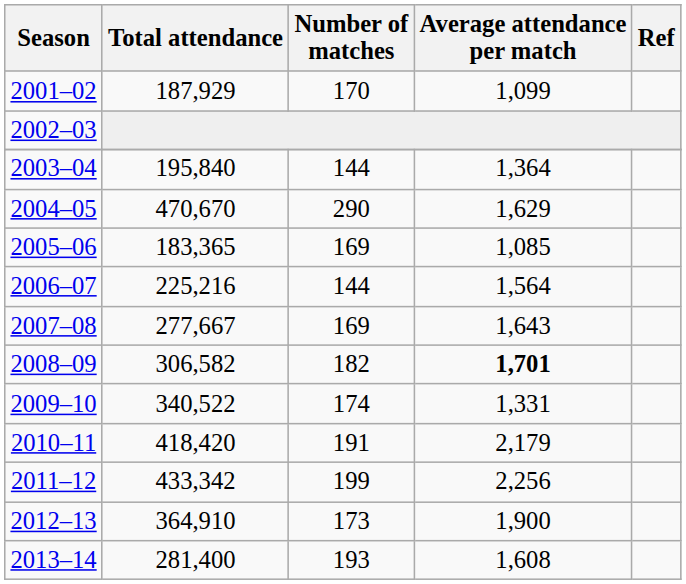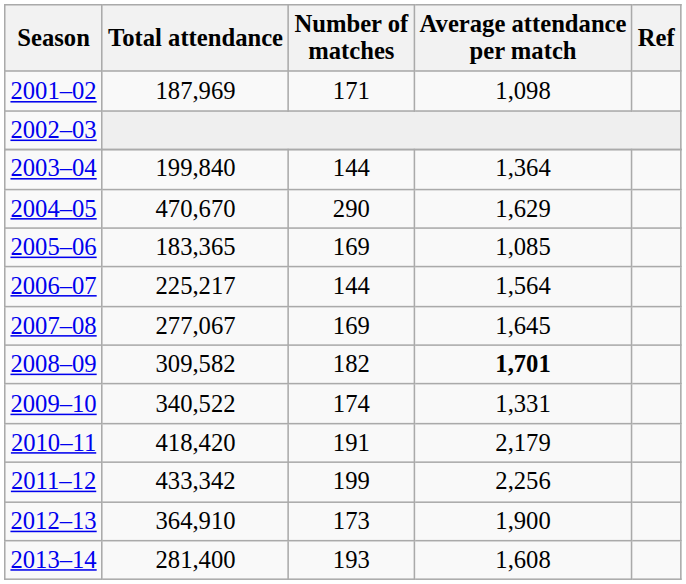 <table class="wikitable sortable" style="text-align:center;">
 <tr>
 <th>Season<br></th>
 <th>Total attendance<br></th>
 <th>Number of <br>matches</th>
 <th>Average attendance<br>per match</th>
 <th>Ref</th>
 </tr>
 <tr>
 <td><a href='#'>2001–02</a></td>
-<td>187,929</td>
-<td>170</td>
-<td>1,099</td>
+<td>187,969</td>
+<td>171</td>
+<td>1,098</td>
 <td></td>
 </tr>
 <tr>
 <td><a href='#'>2002–03</a></td>
 <td colspan="4" style="background:#efefef"></td>
 </tr>
 <tr>
 </tr>
 <tr>
 <td><a href='#'>2003–04</a></td>
-<td>195,840</td>
+<td>199,840</td>
 <td>144</td>
 <td>1,364</td>
 <td></td>
 </tr>
 <tr>
 <td><a href='#'>2004–05</a></td>
 <td>470,670</td>
 <td>290</td>
 <td>1,629</td>
 <td></td>
 </tr>
 <tr>
 <td><a href='#'>2005–06</a></td>
 <td>183,365</td>
 <td>169</td>
 <td>1,085</td>
 <td></td>
 </tr>
 <tr>
 <td><a href='#'>2006–07</a></td>
-<td>225,216</td>
+<td>225,217</td>
 <td>144</td>
 <td>1,564</td>
 <td></td>
 </tr>
 <tr>
 <td><a href='#'>2007–08</a></td>
-<td>277,667</td>
+<td>277,067</td>
 <td>169</td>
-<td>1,643</td>
+<td>1,645</td>
 <td></td>
 </tr>
 <tr>
 <td><a href='#'>2008–09</a></td>
-<td>306,582</td>
+<td>309,582</td>
 <td>182</td>
 <td><strong>1,701</strong></td>
 <td></td>
 </tr>
 <tr>
 <td><a href='#'>2009–10</a></td>
 <td>340,522</td>
 <td>174</td>
 <td>1,331</td>
 <td></td>
 </tr>
 <tr>
 <td><a href='#'>2010–11</a></td>
 <td>418,420</td>
 <td>191</td>
 <td>2,179</td>
 <td></td>
 </tr>
 <tr>
 <td><a href='#'>2011–12</a></td>
 <td>433,342</td>
 <td>199</td>
 <td>2,256</td>
 <td></td>
 </tr>
 <tr>
 <td><a href='#'>2012–13</a></td>
 <td>364,910</td>
 <td>173</td>
 <td>1,900</td>
 <td></td>
 </tr>
 <tr>
 <td><a href='#'>2013–14</a></td>
 <td>281,400</td>
 <td>193</td>
 <td>1,608</td>
 <td></td>
 </tr>
 </table>
